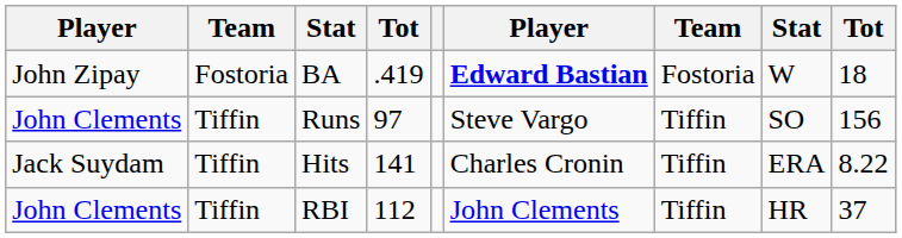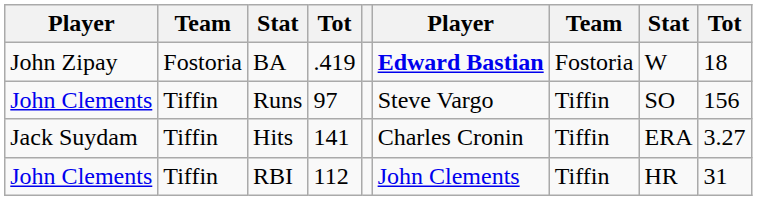 <table class="wikitable">
 <tr>
 <th>Player</th>
 <th>Team</th>
 <th>Stat</th>
 <th>Tot</th>
 <th></th>
 <th>Player</th>
 <th>Team</th>
 <th>Stat</th>
 <th>Tot</th>
 </tr>
 <tr>
 <td>John Zipay</td>
 <td>Fostoria</td>
 <td>BA</td>
 <td>.419</td>
 <td></td>
 <td><strong><a href='#'>Edward Bastian</a></strong></td>
 <td>Fostoria</td>
 <td>W</td>
 <td>18</td>
 </tr>
 <tr>
 <td><a href='#'>John Clements</a></td>
 <td>Tiffin</td>
 <td>Runs</td>
 <td>97</td>
 <td></td>
 <td>Steve Vargo</td>
 <td>Tiffin</td>
 <td>SO</td>
 <td>156</td>
 </tr>
 <tr>
 <td>Jack Suydam</td>
 <td>Tiffin</td>
 <td>Hits</td>
 <td>141</td>
 <td></td>
 <td>Charles Cronin</td>
 <td>Tiffin</td>
 <td>ERA</td>
-<td>8.22</td>
+<td>3.27</td>
 </tr>
 <tr>
 <td><a href='#'>John Clements</a></td>
 <td>Tiffin</td>
 <td>RBI</td>
 <td>112</td>
 <td></td>
 <td><a href='#'>John Clements</a></td>
 <td>Tiffin</td>
 <td>HR</td>
-<td>37</td>
+<td>31</td>
 </tr>
 </table>
